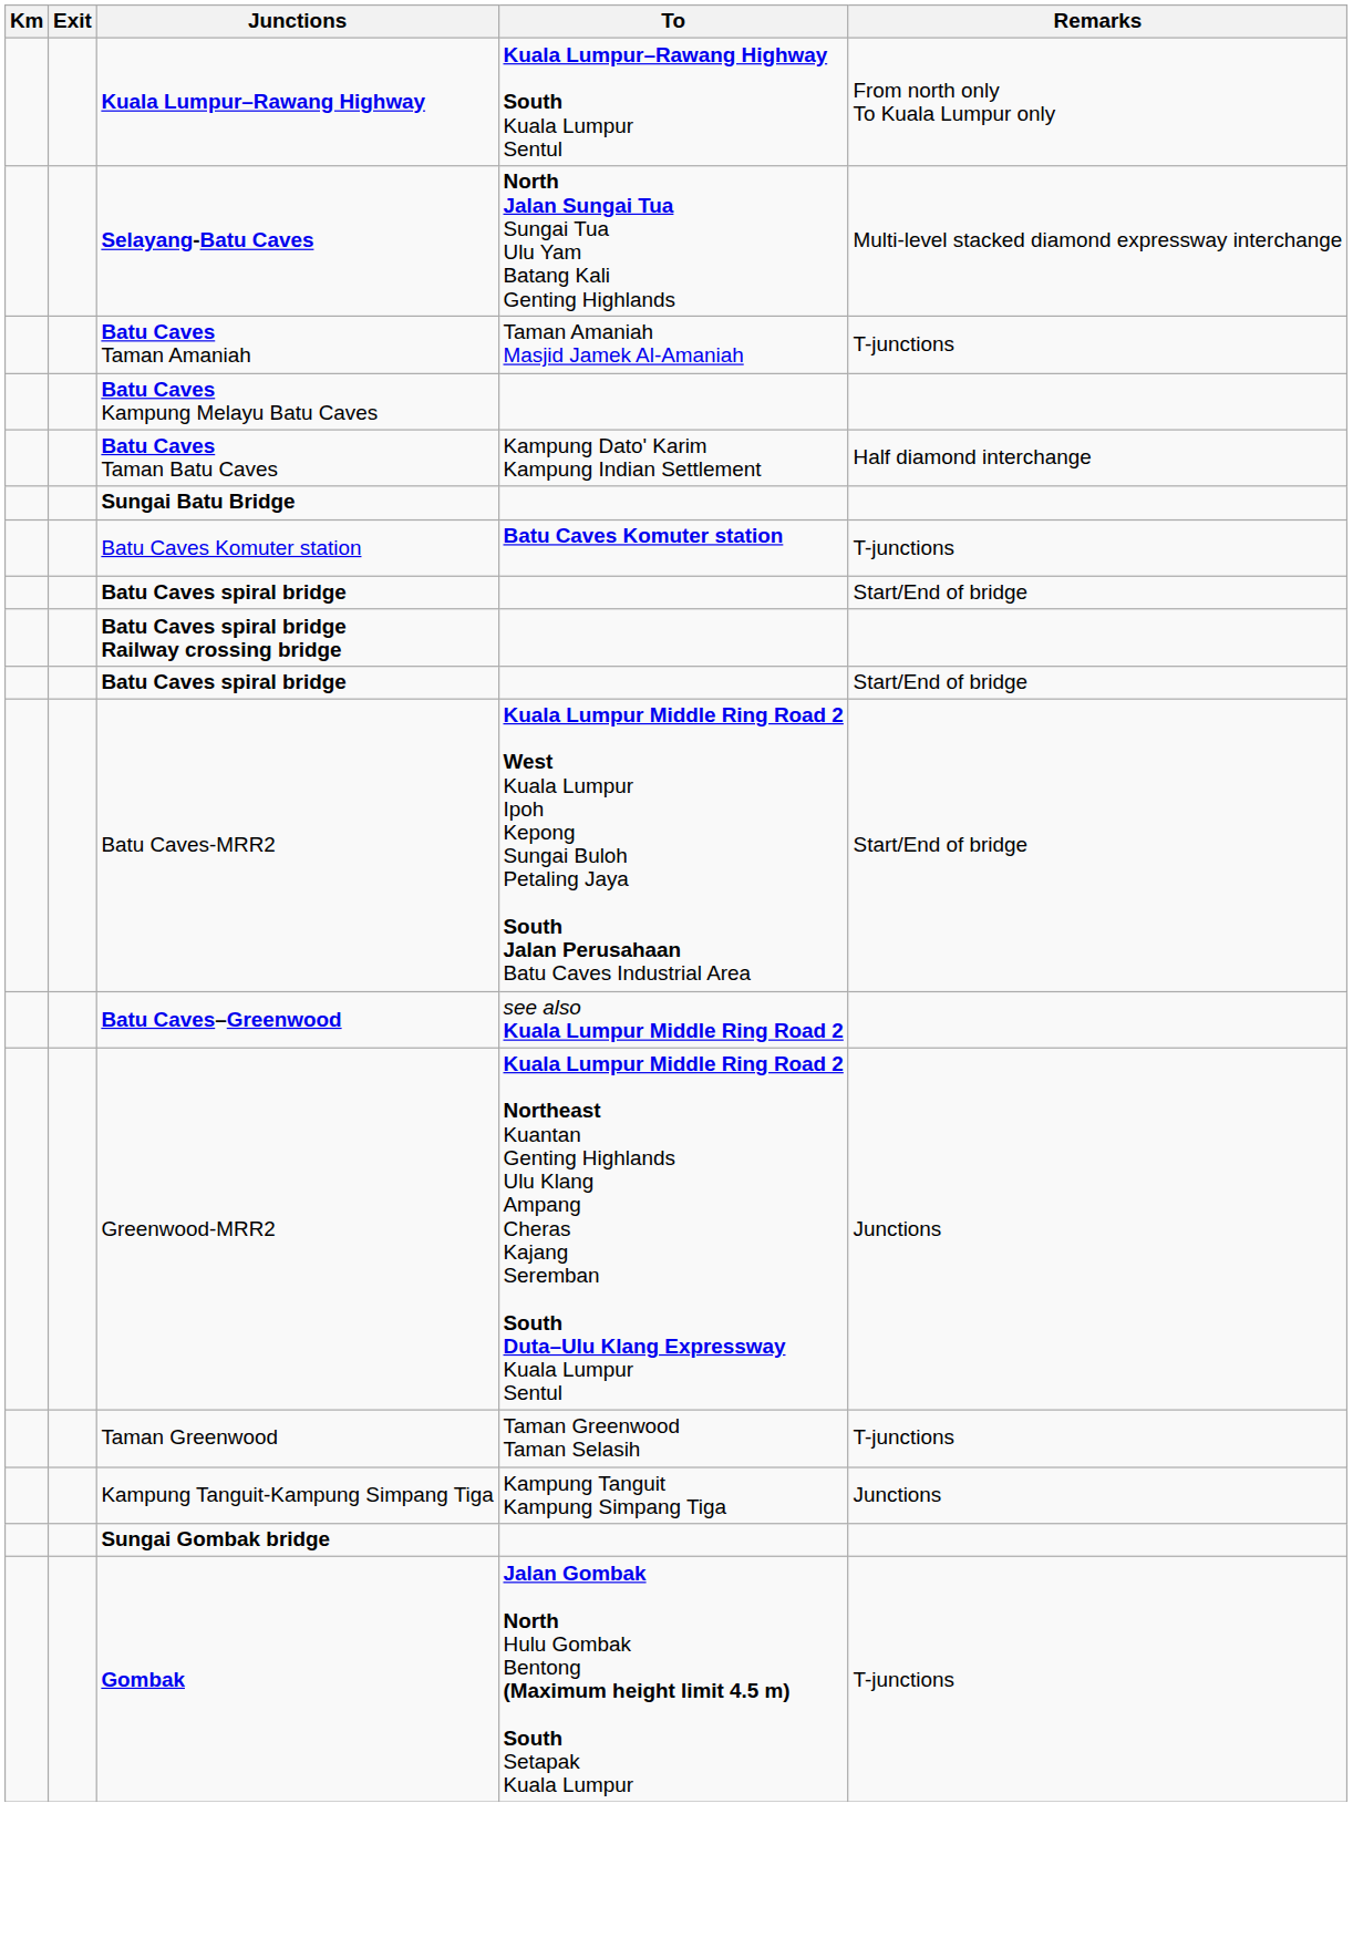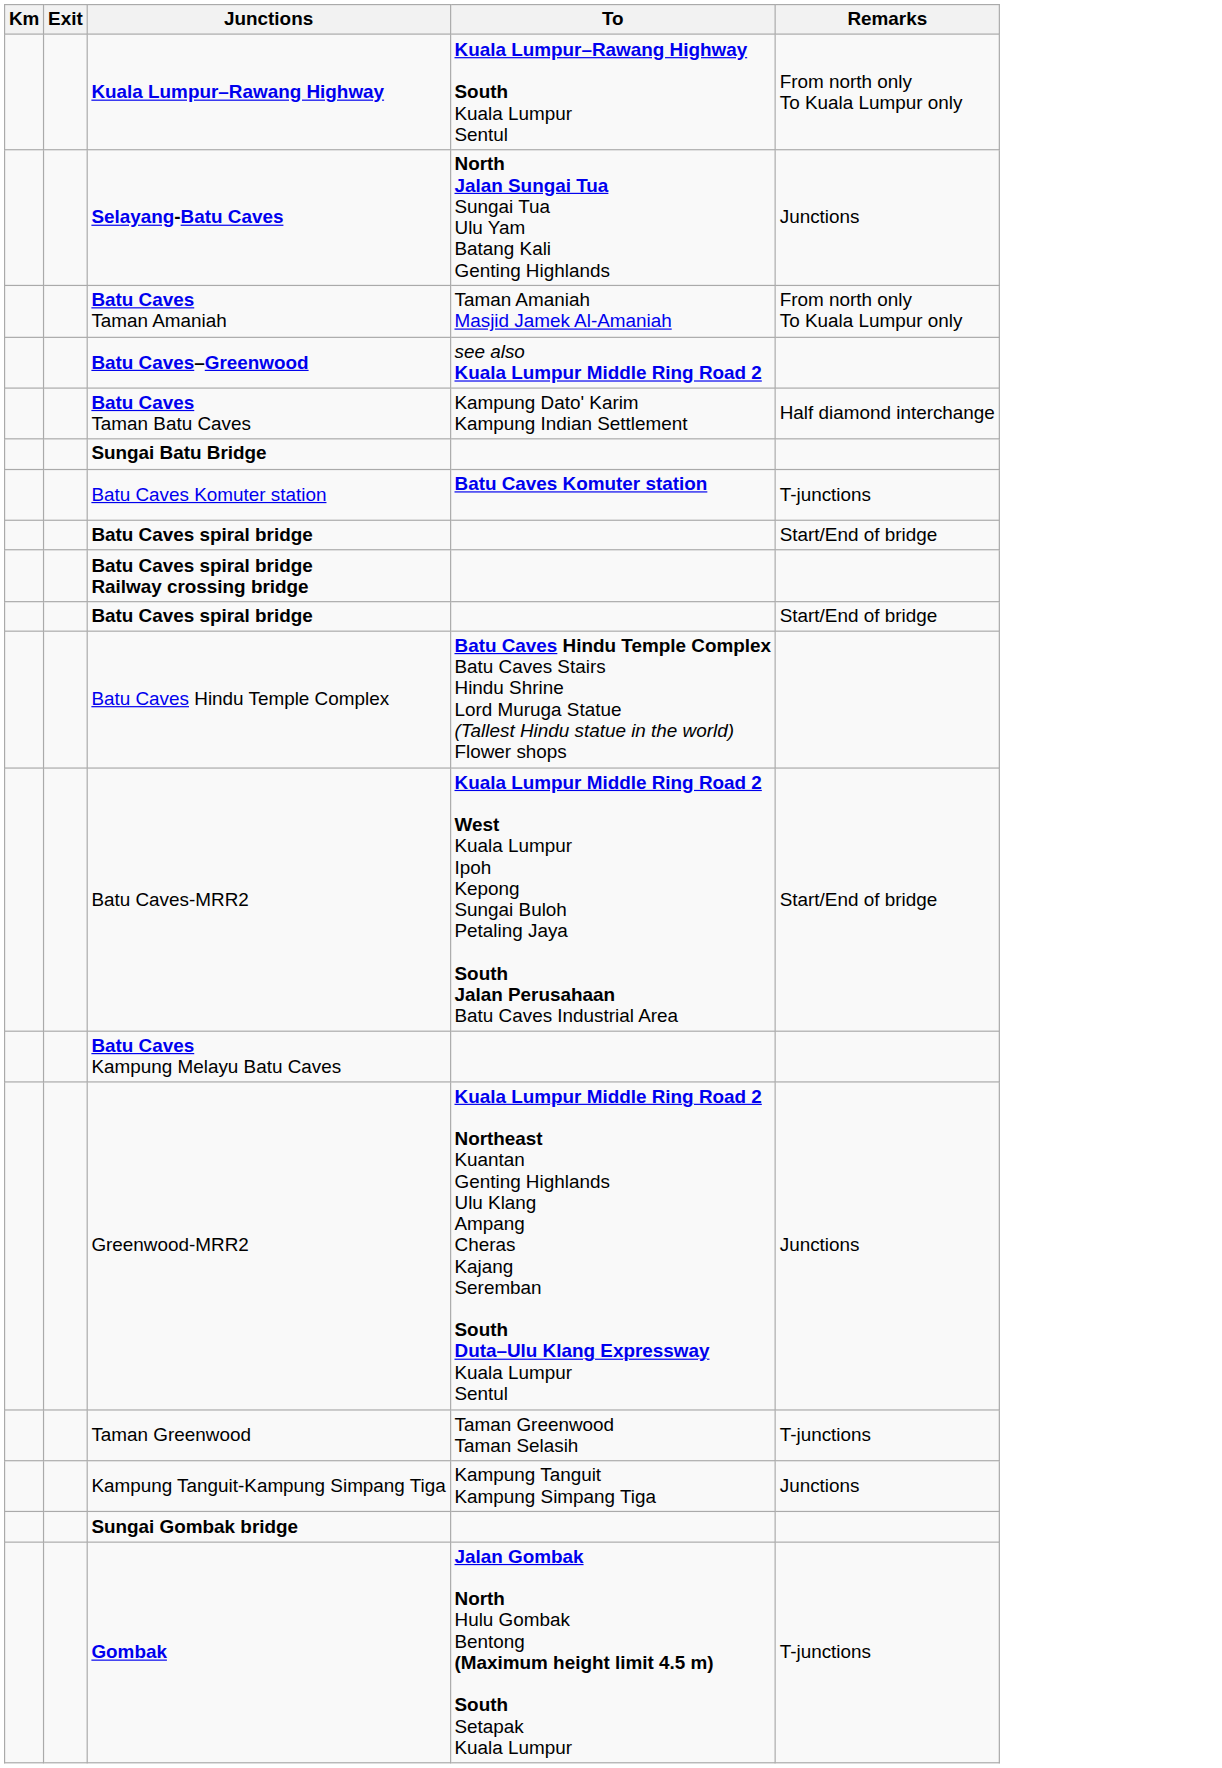 <table class="wikitable">
 <tr>
 <th>Km</th>
 <th>Exit</th>
 <th>Junctions</th>
 <th>To</th>
 <th>Remarks</th>
 </tr>
 <tr>
 <td></td>
 <td></td>
 <td> <strong><a href='#'>Kuala Lumpur–Rawang Highway</a></strong></td>
 <td> <strong><a href='#'>Kuala Lumpur–Rawang Highway</a></strong><br><br><strong>South</strong><br>Kuala Lumpur<br>Sentul</td>
 <td>From north only<br>To Kuala Lumpur only</td>
 </tr>
 <tr>
 <td></td>
 <td></td>
 <td><strong><a href='#'>Selayang</a>-<a href='#'>Batu Caves</a></strong></td>
 <td><strong>North</strong><br> <strong><a href='#'>Jalan Sungai Tua</a></strong><br>Sungai Tua<br>Ulu Yam<br>Batang Kali<br>Genting Highlands</td>
-<td>Multi-level stacked diamond expressway interchange</td>
+<td>Junctions</td>
 </tr>
 <tr>
 <td></td>
 <td></td>
 <td><strong><a href='#'>Batu Caves</a></strong><br>Taman Amaniah</td>
 <td>Taman Amaniah<br><a href='#'>Masjid Jamek Al-Amaniah</a></td>
-<td>T-junctions</td>
+<td>From north only<br>To Kuala Lumpur only</td>
 </tr>
 <tr>
 <td></td>
 <td></td>
-<td><strong><a href='#'>Batu Caves</a></strong><br>Kampung Melayu Batu Caves</td>
-<td></td>
+<td><strong><a href='#'>Batu Caves</a>–<a href='#'>Greenwood</a></strong></td>
+<td><em>see also</em><br> <strong><a href='#'>Kuala Lumpur Middle Ring Road 2</a></strong></td>
 <td></td>
 </tr>
 <tr>
 <td></td>
 <td></td>
 <td><strong><a href='#'>Batu Caves</a></strong><br>Taman Batu Caves</td>
 <td>Kampung Dato' Karim<br>Kampung Indian Settlement</td>
 <td>Half diamond interchange</td>
 </tr>
 <tr>
 <td></td>
 <td></td>
 <td><strong>Sungai Batu Bridge</strong></td>
 <td></td>
 <td></td>
 </tr>
 <tr>
 <td></td>
 <td></td>
 <td><a href='#'>Batu Caves Komuter station</a></td>
 <td><strong><a href='#'>Batu Caves Komuter station</a></strong><br><br></td>
 <td>T-junctions</td>
 </tr>
 <tr>
 <td></td>
 <td></td>
 <td><strong>Batu Caves spiral bridge</strong></td>
 <td></td>
 <td>Start/End of bridge</td>
 </tr>
 <tr>
 <td></td>
 <td></td>
 <td><strong>Batu Caves spiral bridge</strong><br><strong>Railway crossing bridge</strong></td>
 <td></td>
 <td></td>
 </tr>
 <tr>
 <td></td>
 <td></td>
 <td><strong>Batu Caves spiral bridge</strong></td>
 <td></td>
 <td>Start/End of bridge</td>
 </tr>
 <tr>
 <td></td>
 <td></td>
+<td><a href='#'>Batu Caves</a> Hindu Temple Complex</td>
+<td><strong><a href='#'>Batu Caves</a> Hindu Temple Complex</strong><br>Batu Caves Stairs<br>Hindu Shrine<br>Lord Muruga Statue<br><em>(Tallest Hindu statue in the world)</em><br>Flower shops<br>  </td>
+<td></td>
+</tr>
+<tr>
+<td></td>
+<td></td>
 <td>Batu Caves-MRR2</td>
 <td> <strong><a href='#'>Kuala Lumpur Middle Ring Road 2</a></strong><br><br><strong>West</strong><br> Kuala Lumpur<br> Ipoh<br> Kepong<br> Sungai Buloh<br> Petaling Jaya<br><br><strong>South</strong><br><strong>Jalan Perusahaan</strong><br>Batu Caves Industrial Area</td>
 <td>Start/End of bridge</td>
 </tr>
 <tr>
 <td></td>
 <td></td>
-<td><strong><a href='#'>Batu Caves</a>–<a href='#'>Greenwood</a></strong></td>
-<td><em>see also</em><br> <strong><a href='#'>Kuala Lumpur Middle Ring Road 2</a></strong></td>
+<td><strong><a href='#'>Batu Caves</a></strong><br>Kampung Melayu Batu Caves</td>
+<td></td>
 <td></td>
 </tr>
 <tr>
 <td></td>
 <td></td>
 <td>Greenwood-MRR2</td>
 <td> <strong><a href='#'>Kuala Lumpur Middle Ring Road 2</a></strong><br><br><strong>Northeast</strong><br>   Kuantan<br>   Genting Highlands<br> Ulu Klang<br> Ampang<br> Cheras<br> Kajang<br> Seremban<br><br><strong>South</strong><br>   <strong><a href='#'>Duta–Ulu Klang Expressway</a></strong><br>   Kuala Lumpur<br>   Sentul</td>
 <td>Junctions</td>
 </tr>
 <tr>
 <td></td>
 <td></td>
 <td>Taman Greenwood</td>
 <td>Taman Greenwood<br>Taman Selasih</td>
 <td>T-junctions</td>
 </tr>
 <tr>
 <td></td>
 <td></td>
 <td>Kampung Tanguit-Kampung Simpang Tiga</td>
 <td>Kampung Tanguit<br>Kampung Simpang Tiga</td>
 <td>Junctions</td>
 </tr>
 <tr>
 <td></td>
 <td></td>
 <td><strong>Sungai Gombak bridge</strong></td>
 <td></td>
 <td></td>
 </tr>
 <tr>
 <td></td>
 <td></td>
 <td><strong><a href='#'>Gombak</a></strong></td>
 <td> <strong><a href='#'>Jalan Gombak</a></strong><br><br><strong>North</strong><br>Hulu Gombak<br>Bentong<br><strong>(Maximum height limit 4.5 m)</strong><br><br><strong>South</strong><br>Setapak<br>Kuala Lumpur</td>
 <td>T-junctions</td>
 </tr>
 </table>
